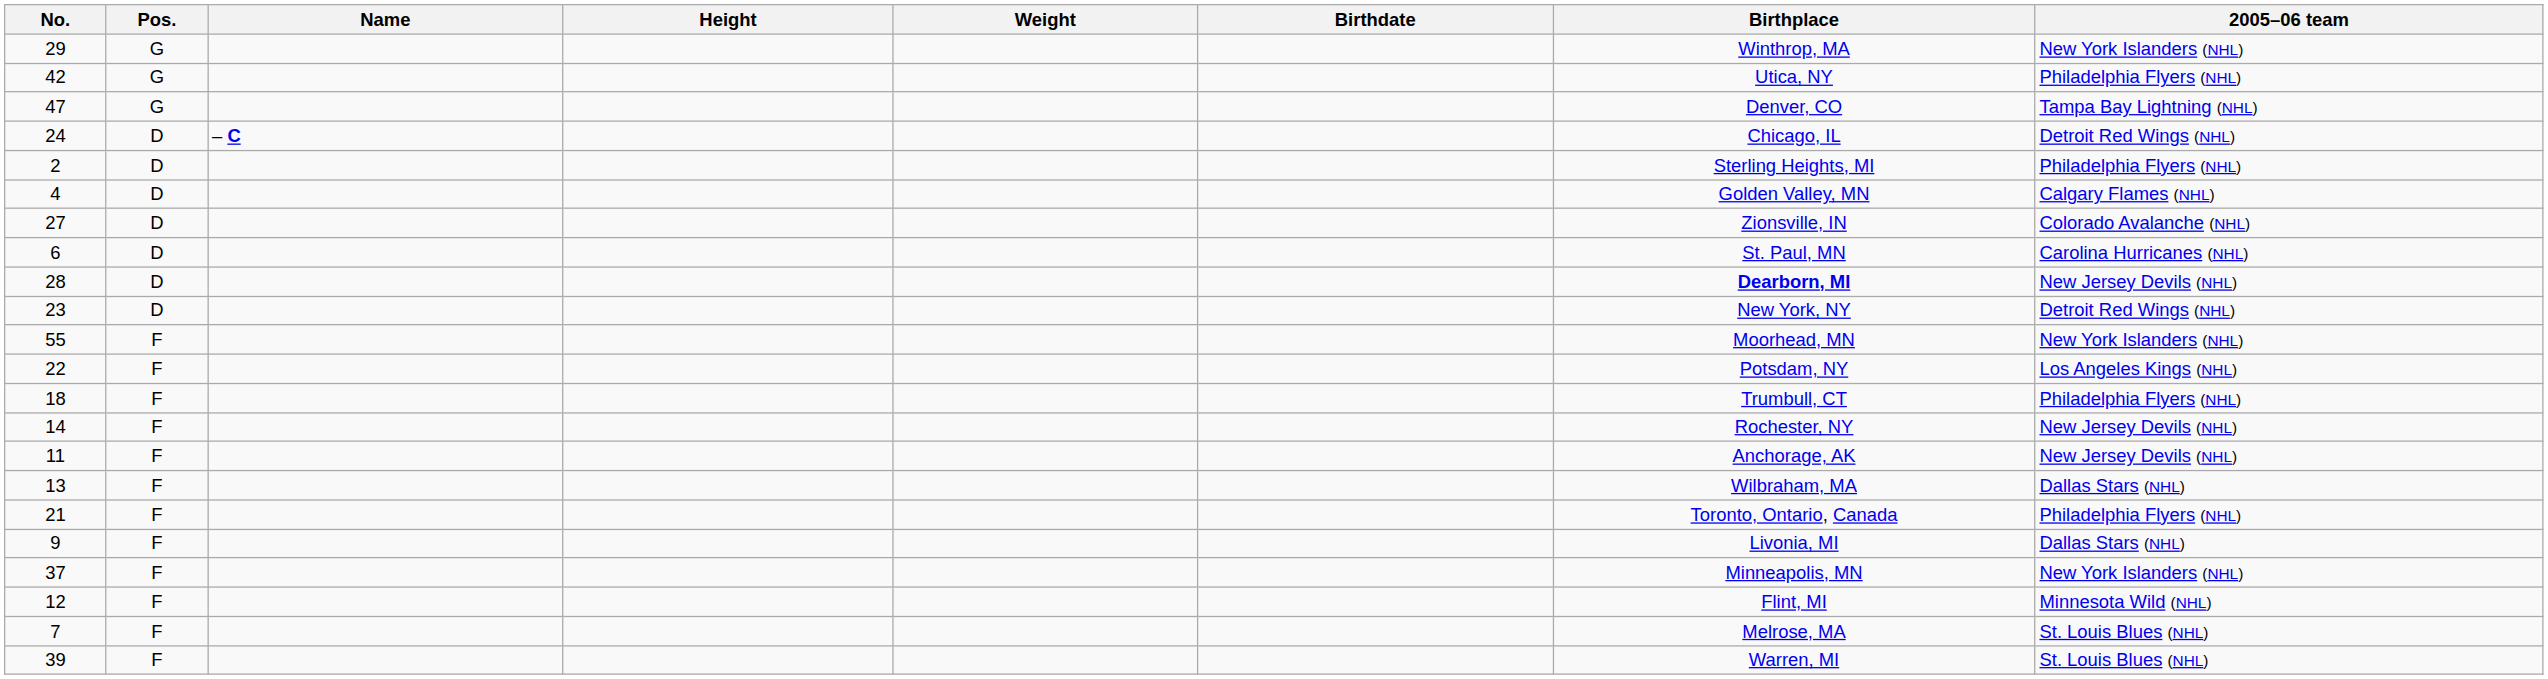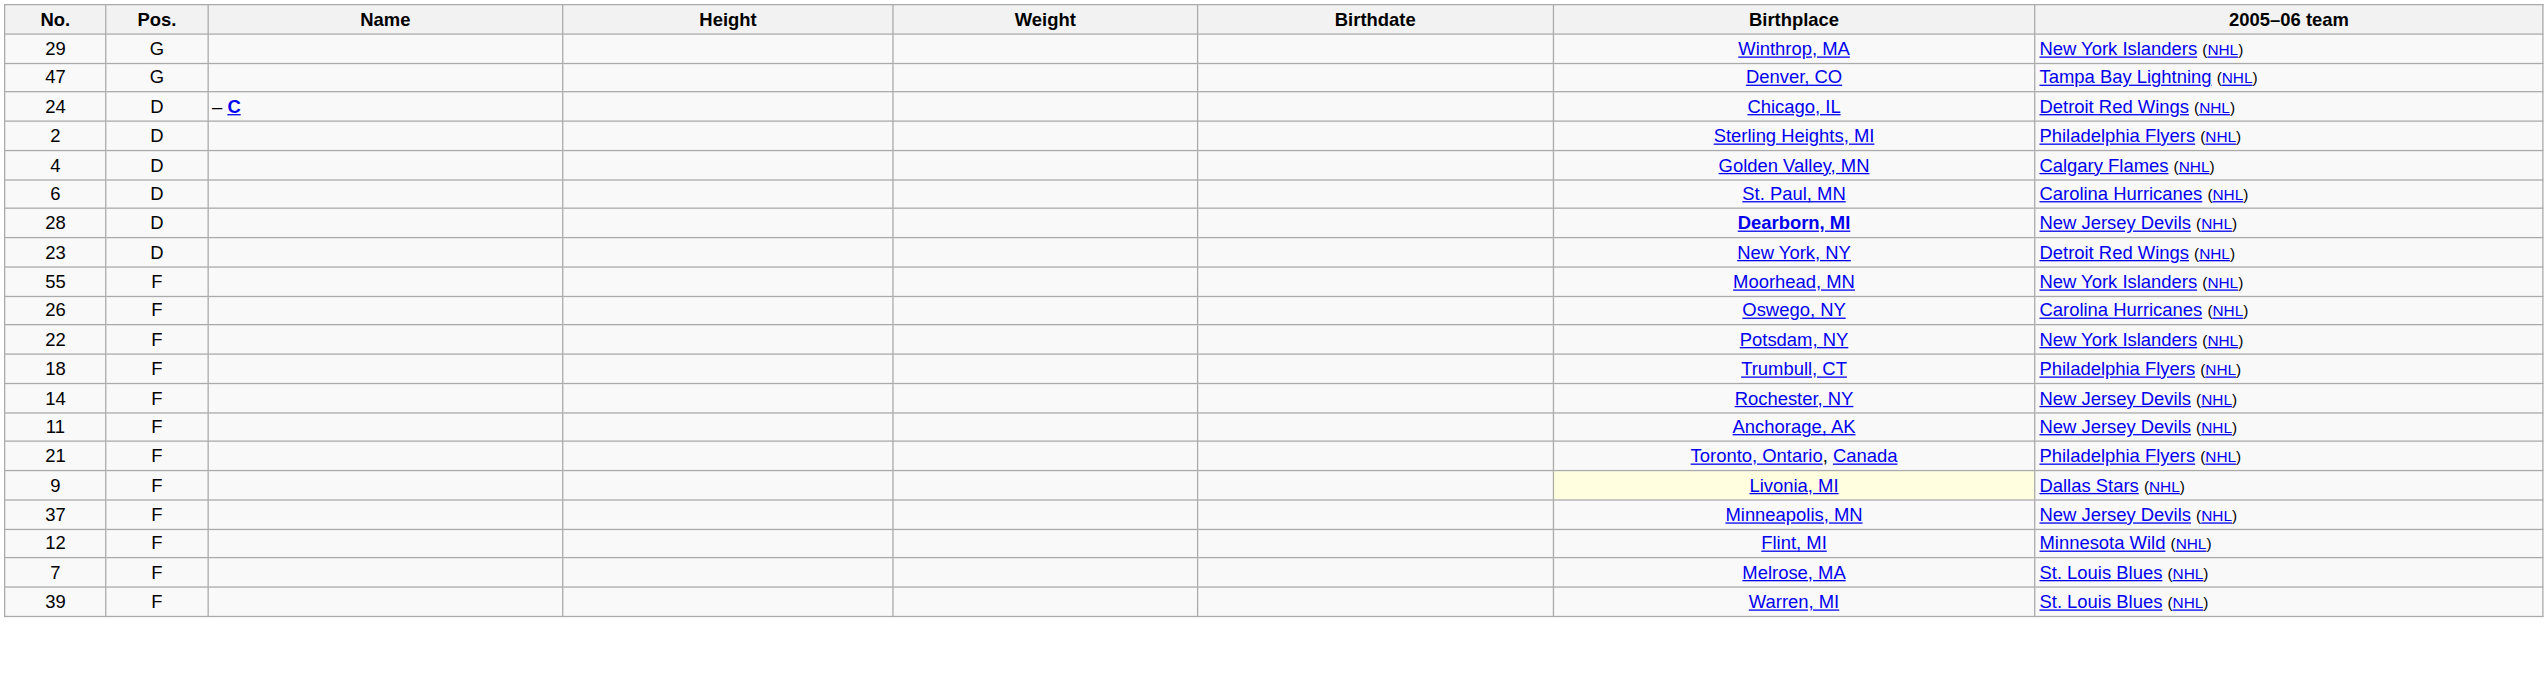 <table width="100%" class="wikitable sortable" style="font-size: 90%; text-align: center;">
 <tr>
 <th style="width:  4%;">No.</th>
 <th style="width:  4%;">Pos.</th>
 <th style="width: 14%;text-align:center;">Name</th>
 <th style="width: 13%;">Height</th>
 <th style="width: 12%;">Weight</th>
 <th style="width: 14%;">Birthdate</th>
 <th style="width: 19%;">Birthplace</th>
 <th style="width: 20%;">2005–06 team</th>
 </tr>
 <tr>
 <td>29</td>
 <td>G</td>
 <td style="text-align:left;"></td>
 <td></td>
 <td></td>
 <td style="text-align:right;"></td>
 <td><a href='#'>Winthrop, MA</a></td>
 <td style="text-align:left;"><a href='#'>New York Islanders</a> <small>(<a href='#'>NHL</a>)</small></td>
-</tr>
-<tr>
-<td>42</td>
-<td>G</td>
-<td style="text-align:left;"></td>
-<td></td>
-<td></td>
-<td style="text-align:right;"></td>
-<td><a href='#'>Utica, NY</a></td>
-<td style="text-align:left;"><a href='#'>Philadelphia Flyers</a> <small>(<a href='#'>NHL</a>)</small></td>
 </tr>
 <tr>
 <td>47</td>
 <td>G</td>
 <td style="text-align:left;"></td>
 <td></td>
 <td></td>
 <td style="text-align:right;"></td>
 <td><a href='#'>Denver, CO</a></td>
 <td style="text-align:left;"><a href='#'>Tampa Bay Lightning</a> <small>(<a href='#'>NHL</a>)</small></td>
 </tr>
 <tr>
 <td>24</td>
 <td>D</td>
 <td style="text-align:left;"> – <strong><a href='#'>C</a></strong></td>
 <td></td>
 <td></td>
 <td style="text-align:right;"></td>
 <td><a href='#'>Chicago, IL</a></td>
 <td style="text-align:left;"><a href='#'>Detroit Red Wings</a> <small>(<a href='#'>NHL</a>)</small></td>
 </tr>
 <tr>
 <td>2</td>
 <td>D</td>
 <td style="text-align:left;"></td>
 <td></td>
 <td></td>
 <td style="text-align:right;"></td>
 <td><a href='#'>Sterling Heights, MI</a></td>
 <td style="text-align:left;"><a href='#'>Philadelphia Flyers</a> <small>(<a href='#'>NHL</a>)</small></td>
 </tr>
 <tr>
 <td>4</td>
 <td>D</td>
 <td style="text-align:left;"></td>
 <td></td>
 <td></td>
 <td style="text-align:right;"></td>
 <td><a href='#'>Golden Valley, MN</a></td>
 <td style="text-align:left;"><a href='#'>Calgary Flames</a> <small>(<a href='#'>NHL</a>)</small></td>
 </tr>
 <tr>
-<td>27</td>
-<td>D</td>
-<td style="text-align:left;"></td>
-<td></td>
-<td></td>
-<td style="text-align:right;"></td>
-<td><a href='#'>Zionsville, IN</a></td>
-<td style="text-align:left;"><a href='#'>Colorado Avalanche</a> <small>(<a href='#'>NHL</a>)</small></td>
-</tr>
-<tr>
 <td>6</td>
 <td>D</td>
 <td style="text-align:left;"></td>
 <td></td>
 <td></td>
 <td style="text-align:right;"></td>
 <td><a href='#'>St. Paul, MN</a></td>
 <td style="text-align:left;"><a href='#'>Carolina Hurricanes</a> <small>(<a href='#'>NHL</a>)</small></td>
 </tr>
 <tr>
 <td>28</td>
 <td>D</td>
 <td style="text-align:left;"></td>
 <td></td>
 <td></td>
 <td style="text-align:right;"></td>
 <td><strong><a href='#'>Dearborn, MI</a></strong></td>
 <td style="text-align:left;"><a href='#'>New Jersey Devils</a> <small>(<a href='#'>NHL</a>)</small></td>
 </tr>
 <tr>
 <td>23</td>
 <td>D</td>
 <td style="text-align:left;"></td>
 <td></td>
 <td></td>
 <td style="text-align:right;"></td>
 <td><a href='#'>New York, NY</a></td>
 <td style="text-align:left;"><a href='#'>Detroit Red Wings</a> <small>(<a href='#'>NHL</a>)</small></td>
 </tr>
 <tr>
 <td>55</td>
 <td>F</td>
 <td style="text-align:left;"></td>
 <td></td>
 <td></td>
 <td style="text-align:right;"></td>
 <td><a href='#'>Moorhead, MN</a></td>
 <td style="text-align:left;"><a href='#'>New York Islanders</a> <small>(<a href='#'>NHL</a>)</small></td>
 </tr>
 <tr>
+<td>26</td>
+<td>F</td>
+<td style="text-align:left;"></td>
+<td></td>
+<td></td>
+<td style="text-align:right;"></td>
+<td><a href='#'>Oswego, NY</a></td>
+<td style="text-align:left;"><a href='#'>Carolina Hurricanes</a> <small>(<a href='#'>NHL</a>)</small></td>
+</tr>
+<tr>
 <td>22</td>
 <td>F</td>
 <td style="text-align:left;"></td>
 <td></td>
 <td></td>
 <td style="text-align:right;"></td>
 <td><a href='#'>Potsdam, NY</a></td>
-<td style="text-align:left;"><a href='#'>Los Angeles Kings</a> <small>(<a href='#'>NHL</a>)</small></td>
+<td style="text-align:left;"><a href='#'>New York Islanders</a> <small>(<a href='#'>NHL</a>)</small></td>
 </tr>
 <tr>
 <td>18</td>
 <td>F</td>
 <td style="text-align:left;"></td>
 <td></td>
 <td></td>
 <td style="text-align:right;"></td>
 <td><a href='#'>Trumbull, CT</a></td>
 <td style="text-align:left;"><a href='#'>Philadelphia Flyers</a> <small>(<a href='#'>NHL</a>)</small></td>
 </tr>
 <tr>
 <td>14</td>
 <td>F</td>
 <td style="text-align:left;"></td>
 <td></td>
 <td></td>
 <td style="text-align:right;"></td>
 <td><a href='#'>Rochester, NY</a></td>
 <td style="text-align:left;"><a href='#'>New Jersey Devils</a> <small>(<a href='#'>NHL</a>)</small></td>
 </tr>
 <tr>
 <td>11</td>
 <td>F</td>
 <td style="text-align:left;"></td>
 <td></td>
 <td></td>
 <td style="text-align:right;"></td>
 <td><a href='#'>Anchorage, AK</a></td>
 <td style="text-align:left;"><a href='#'>New Jersey Devils</a> <small>(<a href='#'>NHL</a>)</small></td>
 </tr>
 <tr>
-<td>13</td>
-<td>F</td>
-<td style="text-align:left;"></td>
-<td></td>
-<td></td>
-<td style="text-align:right;"></td>
-<td><a href='#'>Wilbraham, MA</a></td>
-<td style="text-align:left;"><a href='#'>Dallas Stars</a> <small>(<a href='#'>NHL</a>)</small></td>
-</tr>
-<tr>
 <td>21</td>
 <td>F</td>
 <td style="text-align:left;"></td>
 <td></td>
 <td></td>
 <td style="text-align:right;"></td>
 <td><a href='#'>Toronto, Ontario</a>, <a href='#'>Canada</a></td>
 <td style="text-align:left;"><a href='#'>Philadelphia Flyers</a> <small>(<a href='#'>NHL</a>)</small></td>
 </tr>
 <tr>
 <td>9</td>
 <td>F</td>
 <td style="text-align:left;"></td>
 <td></td>
 <td></td>
 <td style="text-align:right;"></td>
-<td><a href='#'>Livonia, MI</a></td>
+<td style="background: lightyellow;"><a href='#'>Livonia, MI</a></td>
 <td style="text-align:left;"><a href='#'>Dallas Stars</a> <small>(<a href='#'>NHL</a>)</small></td>
 </tr>
 <tr>
 <td>37</td>
 <td>F</td>
 <td style="text-align:left;"></td>
 <td></td>
 <td></td>
 <td style="text-align:right;"></td>
 <td><a href='#'>Minneapolis, MN</a></td>
-<td style="text-align:left;"><a href='#'>New York Islanders</a> <small>(<a href='#'>NHL</a>)</small></td>
+<td style="text-align:left;"><a href='#'>New Jersey Devils</a> <small>(<a href='#'>NHL</a>)</small></td>
 </tr>
 <tr>
 <td>12</td>
 <td>F</td>
 <td style="text-align:left;"></td>
 <td></td>
 <td></td>
 <td style="text-align:right;"></td>
 <td><a href='#'>Flint, MI</a></td>
 <td style="text-align:left;"><a href='#'>Minnesota Wild</a> <small>(<a href='#'>NHL</a>)</small></td>
 </tr>
 <tr>
 <td>7</td>
 <td>F</td>
 <td style="text-align:left;"></td>
 <td></td>
 <td></td>
 <td style="text-align:right;"></td>
 <td><a href='#'>Melrose, MA</a></td>
 <td style="text-align:left;"><a href='#'>St. Louis Blues</a> <small>(<a href='#'>NHL</a>)</small></td>
 </tr>
 <tr>
 <td>39</td>
 <td>F</td>
 <td style="text-align:left;"></td>
 <td></td>
 <td></td>
 <td style="text-align:right;"></td>
 <td><a href='#'>Warren, MI</a></td>
 <td style="text-align:left;"><a href='#'>St. Louis Blues</a> <small>(<a href='#'>NHL</a>)</small></td>
 </tr>
 </table>
